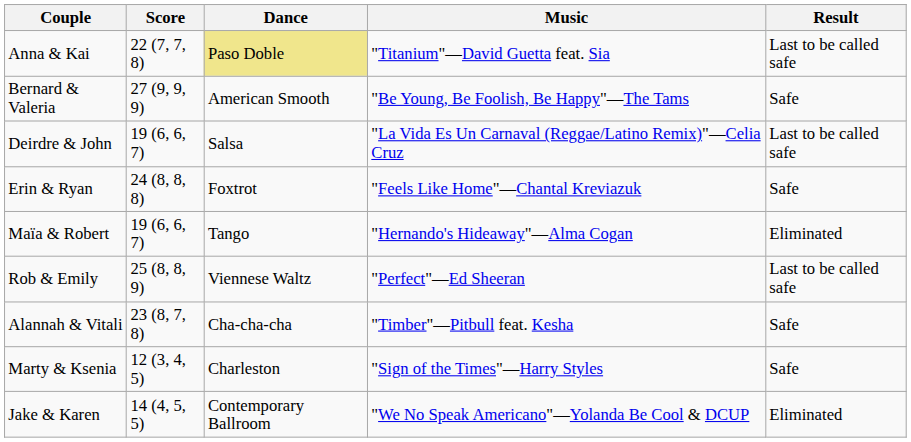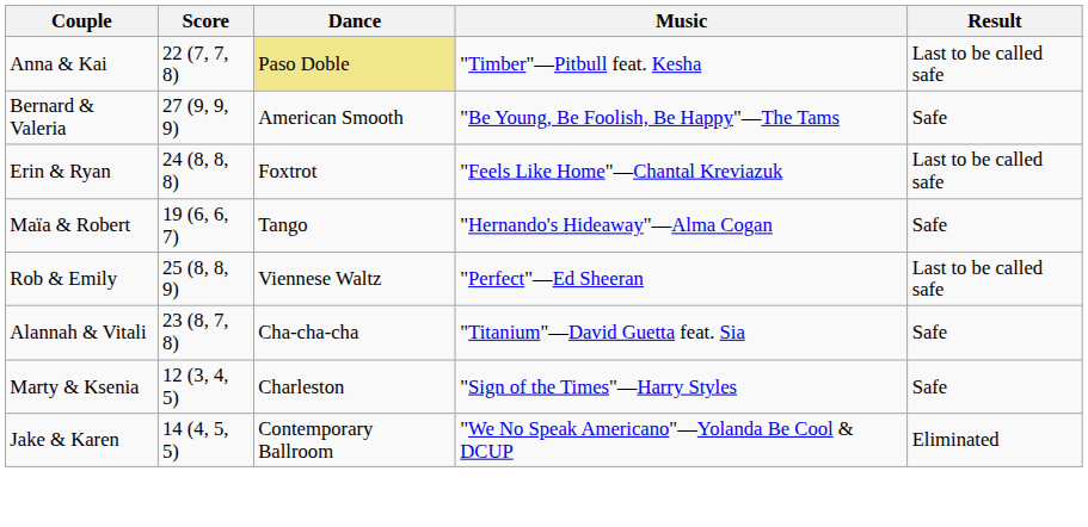 <table class="wikitable">
 <tr>
 <th>Couple</th>
 <th>Score</th>
 <th>Dance</th>
 <th>Music</th>
 <th>Result</th>
 </tr>
 <tr>
 <td>Anna & Kai</td>
 <td>22 (7, 7, 8)</td>
 <td style="background: khaki;">Paso Doble</td>
-<td>"<a href='#'>Titanium</a>"—<a href='#'>David Guetta</a> feat. <a href='#'>Sia</a></td>
+<td>"<a href='#'>Timber</a>"—<a href='#'>Pitbull</a> feat. <a href='#'>Kesha</a></td>
 <td>Last to be called safe</td>
 </tr>
 <tr>
 <td>Bernard & Valeria</td>
 <td>27 (9, 9, 9)</td>
 <td>American Smooth</td>
 <td>"<a href='#'>Be Young, Be Foolish, Be Happy</a>"—<a href='#'>The Tams</a></td>
 <td>Safe</td>
 </tr>
 <tr>
-<td>Deirdre & John</td>
-<td>19 (6, 6, 7)</td>
-<td>Salsa</td>
-<td>"<a href='#'>La Vida Es Un Carnaval (Reggae/Latino Remix)</a>"—<a href='#'>Celia Cruz</a></td>
-<td>Last to be called safe</td>
-</tr>
-<tr>
 <td>Erin & Ryan</td>
 <td>24 (8, 8, 8)</td>
 <td>Foxtrot</td>
 <td>"<a href='#'>Feels Like Home</a>"—<a href='#'>Chantal Kreviazuk</a></td>
-<td>Safe</td>
+<td>Last to be called safe</td>
 </tr>
 <tr>
 <td>Maïa & Robert</td>
 <td>19 (6, 6, 7)</td>
 <td>Tango</td>
 <td>"<a href='#'>Hernando's Hideaway</a>"—<a href='#'>Alma Cogan</a></td>
-<td>Eliminated</td>
+<td>Safe</td>
 </tr>
 <tr>
 <td>Rob & Emily</td>
 <td>25 (8, 8, 9)</td>
 <td>Viennese Waltz</td>
 <td>"<a href='#'>Perfect</a>"—<a href='#'>Ed Sheeran</a></td>
 <td>Last to be called safe</td>
 </tr>
 <tr>
 <td>Alannah & Vitali</td>
 <td>23 (8, 7, 8)</td>
 <td>Cha-cha-cha</td>
-<td>"<a href='#'>Timber</a>"—<a href='#'>Pitbull</a> feat. <a href='#'>Kesha</a></td>
+<td>"<a href='#'>Titanium</a>"—<a href='#'>David Guetta</a> feat. <a href='#'>Sia</a></td>
 <td>Safe</td>
 </tr>
 <tr>
 <td>Marty & Ksenia</td>
 <td>12 (3, 4, 5)</td>
 <td>Charleston</td>
 <td>"<a href='#'>Sign of the Times</a>"—<a href='#'>Harry Styles</a></td>
 <td>Safe</td>
 </tr>
 <tr>
 <td>Jake & Karen</td>
 <td>14 (4, 5, 5)</td>
 <td>Contemporary Ballroom</td>
 <td>"<a href='#'>We No Speak Americano</a>"—<a href='#'>Yolanda Be Cool</a> & <a href='#'>DCUP</a></td>
 <td>Eliminated</td>
 </tr>
 </table>
